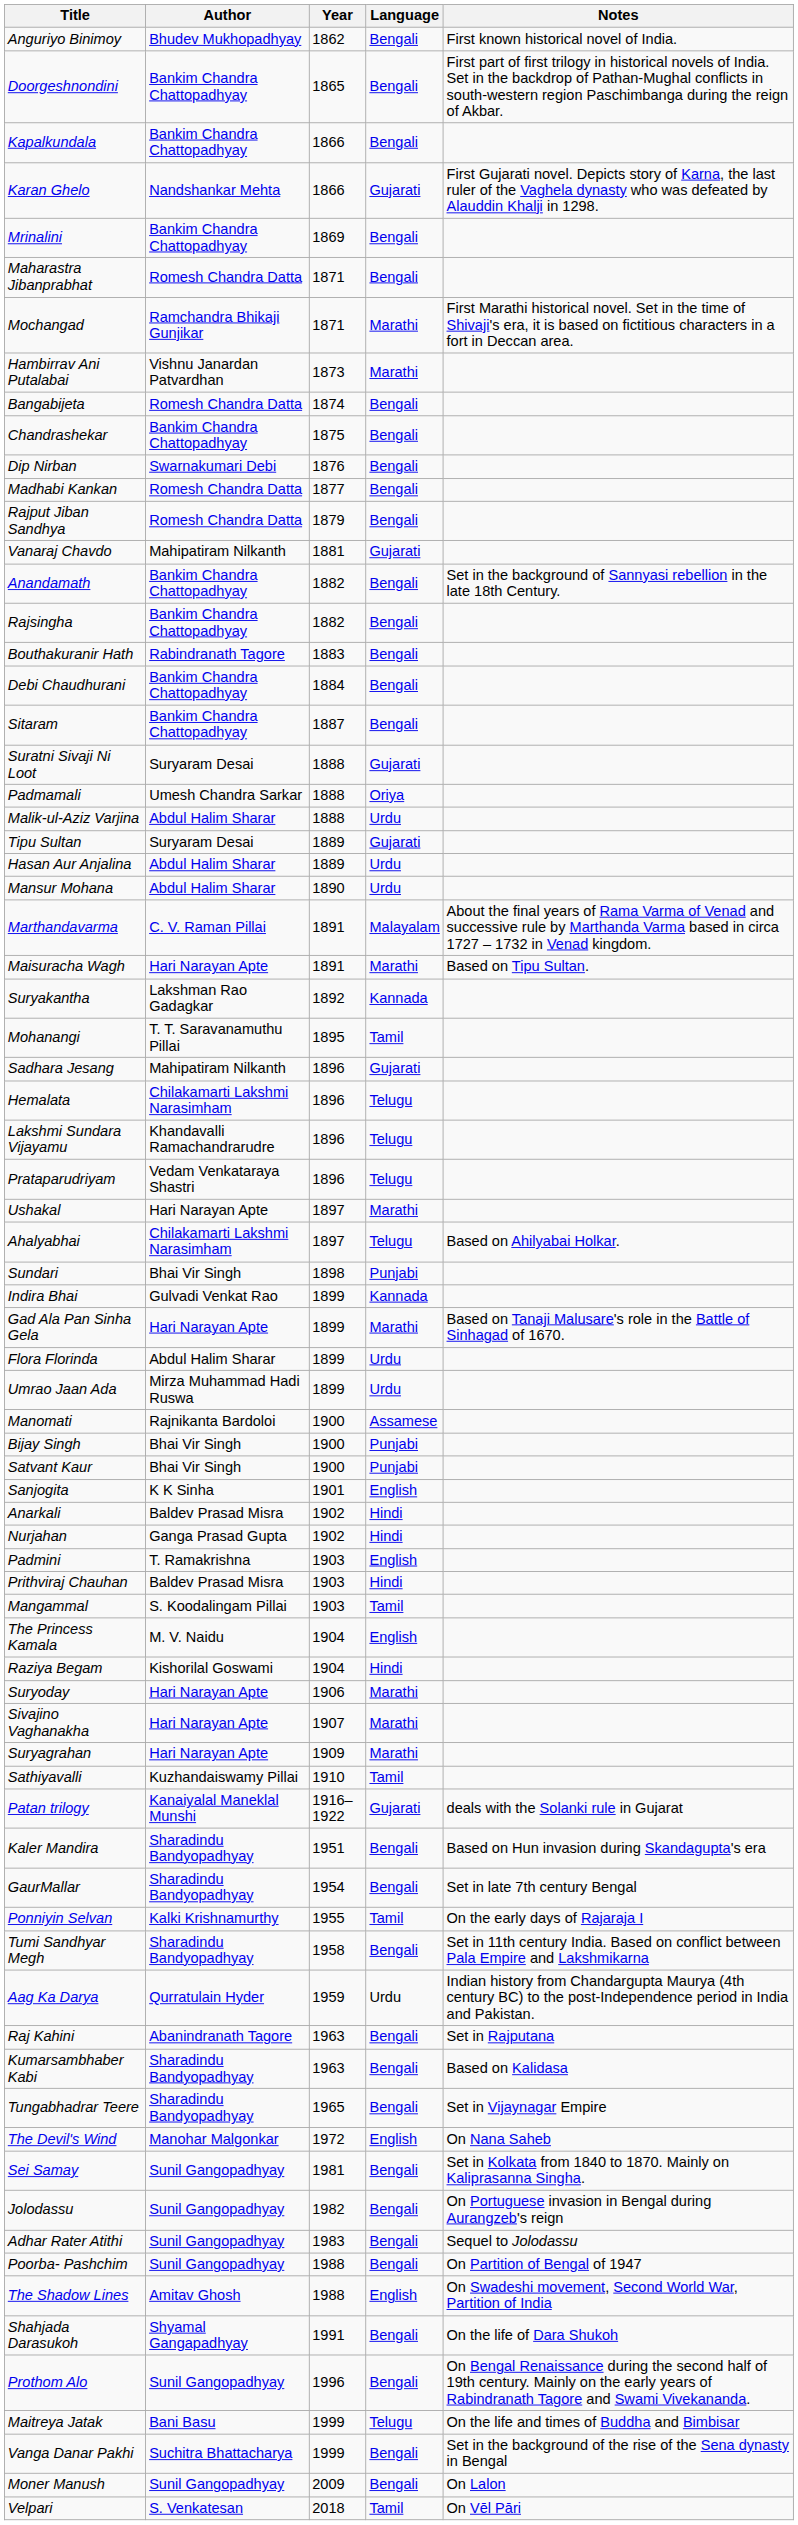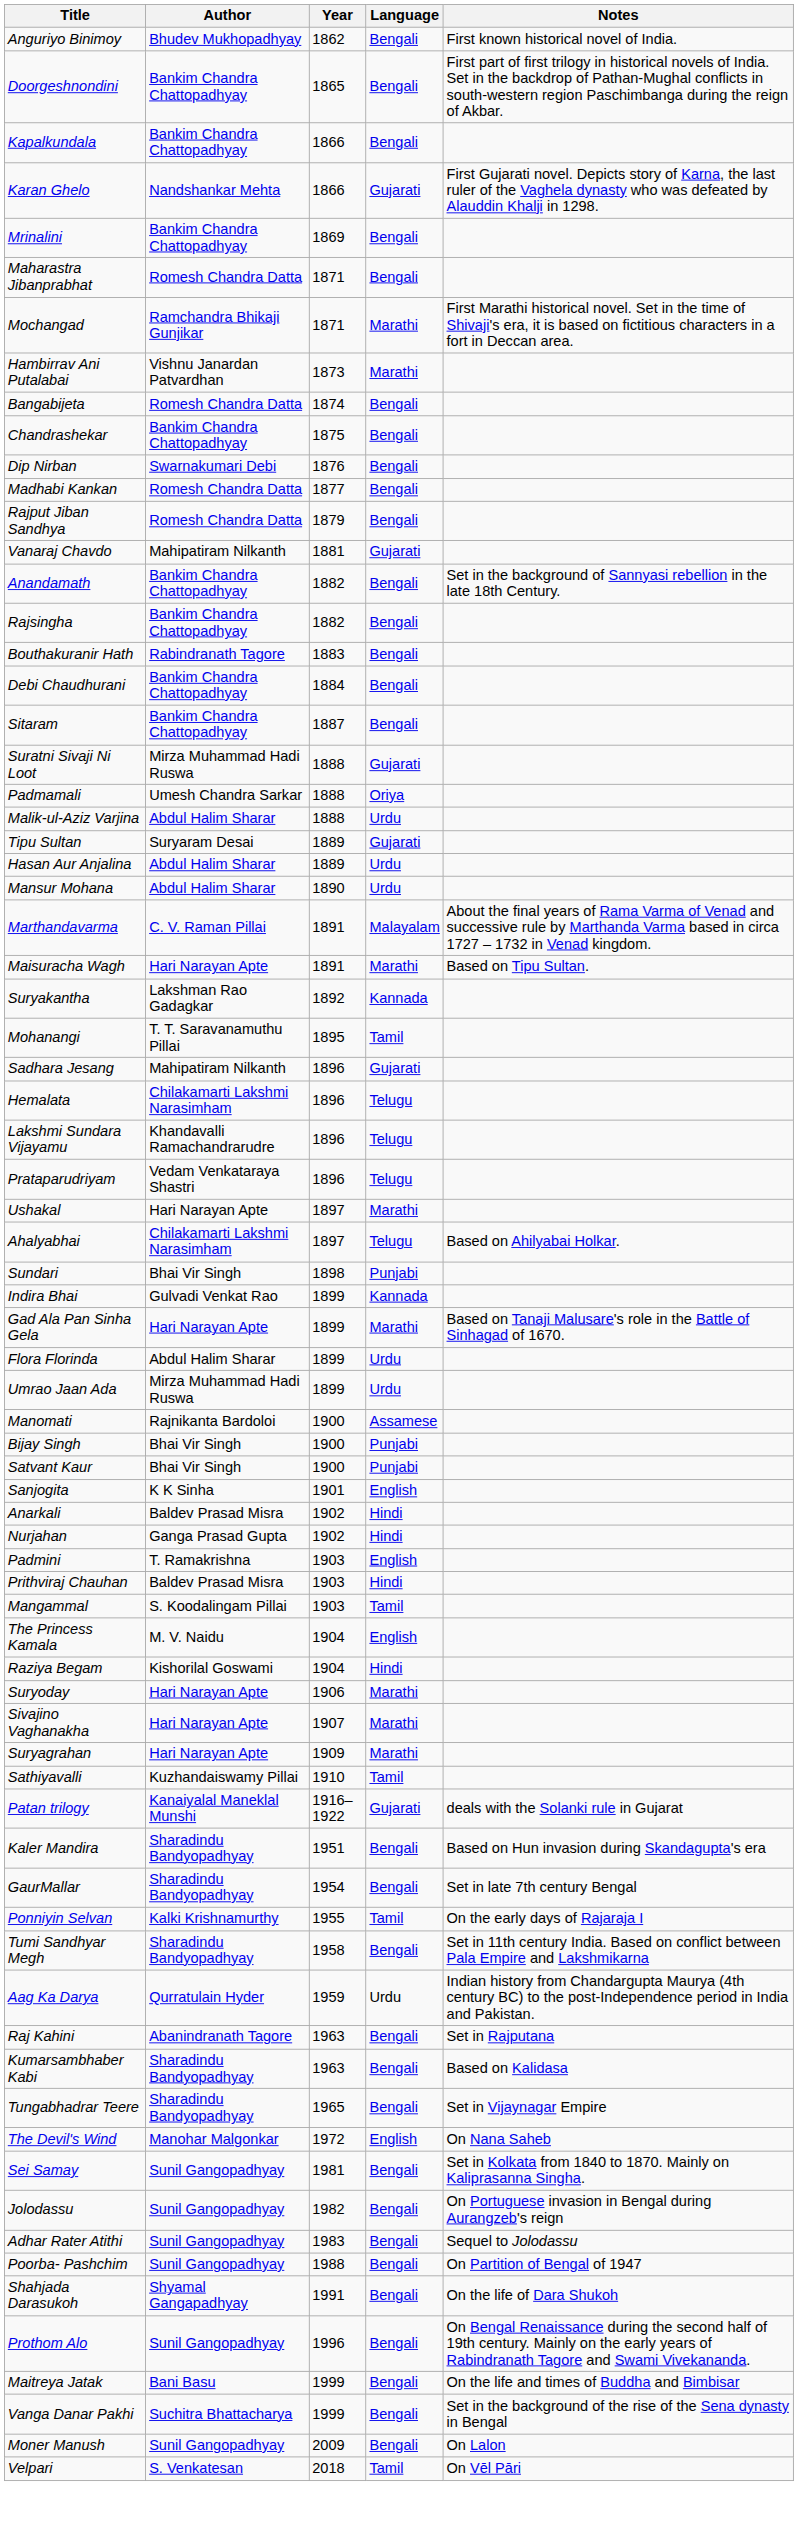 <table class="wikitable sortable">
 <tr>
 <th>Title</th>
 <th>Author</th>
 <th>Year</th>
 <th>Language</th>
 <th class="unsortable">Notes</th>
 </tr>
 <tr>
 <td><em>Anguriyo Binimoy</em></td>
 <td><a href='#'>Bhudev Mukhopadhyay</a></td>
 <td>1862</td>
 <td><a href='#'>Bengali</a></td>
 <td>First known historical novel of India.</td>
 </tr>
 <tr>
 <td><em><a href='#'>Doorgeshnondini</a></em></td>
 <td><a href='#'>Bankim Chandra Chattopadhyay</a></td>
 <td>1865</td>
 <td><a href='#'>Bengali</a></td>
 <td>First part of first trilogy in historical novels of India.<br>Set in the backdrop of Pathan-Mughal conflicts in south-western region Paschimbanga during the reign of Akbar.</td>
 </tr>
 <tr>
 <td><em><a href='#'>Kapalkundala</a></em></td>
 <td><a href='#'>Bankim Chandra Chattopadhyay</a></td>
 <td>1866</td>
 <td><a href='#'>Bengali</a></td>
 <td></td>
 </tr>
 <tr>
 <td><em><a href='#'>Karan Ghelo</a></em></td>
 <td><a href='#'>Nandshankar Mehta</a></td>
 <td>1866</td>
 <td><a href='#'>Gujarati</a></td>
 <td>First Gujarati novel. Depicts story of <a href='#'>Karna</a>, the last ruler of the <a href='#'>Vaghela dynasty</a> who was defeated by <a href='#'>Alauddin Khalji</a> in 1298.</td>
 </tr>
 <tr>
 <td><em><a href='#'>Mrinalini</a></em></td>
 <td><a href='#'>Bankim Chandra Chattopadhyay</a></td>
 <td>1869</td>
 <td><a href='#'>Bengali</a></td>
 <td></td>
 </tr>
 <tr>
 <td><em>Maharastra Jibanprabhat</em></td>
 <td><a href='#'>Romesh Chandra Datta</a></td>
 <td>1871</td>
 <td><a href='#'>Bengali</a></td>
 <td></td>
 </tr>
 <tr>
 <td><em>Mochangad</em></td>
 <td><a href='#'>Ramchandra Bhikaji Gunjikar</a></td>
 <td>1871</td>
 <td><a href='#'>Marathi</a></td>
 <td>First Marathi historical novel. Set in the time of <a href='#'>Shivaji</a>'s era, it is based on fictitious characters in a fort in Deccan area.</td>
 </tr>
 <tr>
 <td><em>Hambirrav Ani Putalabai</em></td>
 <td>Vishnu Janardan Patvardhan</td>
 <td>1873</td>
 <td><a href='#'>Marathi</a></td>
 <td></td>
 </tr>
 <tr>
 <td><em>Bangabijeta</em></td>
 <td><a href='#'>Romesh Chandra Datta</a></td>
 <td>1874</td>
 <td><a href='#'>Bengali</a></td>
 <td></td>
 </tr>
 <tr>
 <td><em>Chandrashekar</em></td>
 <td><a href='#'>Bankim Chandra Chattopadhyay</a></td>
 <td>1875</td>
 <td><a href='#'>Bengali</a></td>
 <td></td>
 </tr>
 <tr>
 <td><em>Dip Nirban</em></td>
 <td><a href='#'>Swarnakumari Debi</a></td>
 <td>1876</td>
 <td><a href='#'>Bengali</a></td>
 <td></td>
 </tr>
 <tr>
 <td><em>Madhabi Kankan</em></td>
 <td><a href='#'>Romesh Chandra Datta</a></td>
 <td>1877</td>
 <td><a href='#'>Bengali</a></td>
 <td></td>
 </tr>
 <tr>
 <td><em>Rajput Jiban Sandhya</em></td>
 <td><a href='#'>Romesh Chandra Datta</a></td>
 <td>1879</td>
 <td><a href='#'>Bengali</a></td>
 <td></td>
 </tr>
 <tr>
 <td><em>Vanaraj Chavdo</em></td>
 <td>Mahipatiram Nilkanth</td>
 <td>1881</td>
 <td><a href='#'>Gujarati</a></td>
 <td></td>
 </tr>
 <tr>
 <td><em><a href='#'>Anandamath</a></em></td>
 <td><a href='#'>Bankim Chandra Chattopadhyay</a></td>
 <td>1882</td>
 <td><a href='#'>Bengali</a></td>
 <td>Set in the background of <a href='#'>Sannyasi rebellion</a> in the late 18th Century.</td>
 </tr>
 <tr>
 <td><em>Rajsingha</em></td>
 <td><a href='#'>Bankim Chandra Chattopadhyay</a></td>
 <td>1882</td>
 <td><a href='#'>Bengali</a></td>
 <td></td>
 </tr>
 <tr>
 <td><em>Bouthakuranir Hath</em></td>
 <td><a href='#'>Rabindranath Tagore</a></td>
 <td>1883</td>
 <td><a href='#'>Bengali</a></td>
 <td></td>
 </tr>
 <tr>
 <td><em>Debi Chaudhurani</em></td>
 <td><a href='#'>Bankim Chandra Chattopadhyay</a></td>
 <td>1884</td>
 <td><a href='#'>Bengali</a></td>
 <td></td>
 </tr>
 <tr>
 <td><em>Sitaram</em></td>
 <td><a href='#'>Bankim Chandra Chattopadhyay</a></td>
 <td>1887</td>
 <td><a href='#'>Bengali</a></td>
 <td></td>
 </tr>
 <tr>
 <td><em>Suratni Sivaji Ni Loot</em></td>
-<td>Suryaram Desai</td>
+<td>Mirza Muhammad Hadi Ruswa</td>
 <td>1888</td>
 <td><a href='#'>Gujarati</a></td>
 <td></td>
 </tr>
 <tr>
 <td><em>Padmamali</em></td>
 <td>Umesh Chandra Sarkar</td>
 <td>1888</td>
 <td><a href='#'>Oriya</a></td>
 <td></td>
 </tr>
 <tr>
 <td><em>Malik-ul-Aziz Varjina</em></td>
 <td><a href='#'>Abdul Halim Sharar</a></td>
 <td>1888</td>
 <td><a href='#'>Urdu</a></td>
 <td></td>
 </tr>
 <tr>
 <td><em>Tipu Sultan</em></td>
 <td>Suryaram Desai</td>
 <td>1889</td>
 <td><a href='#'>Gujarati</a></td>
 <td></td>
 </tr>
 <tr>
 <td><em>Hasan Aur Anjalina</em></td>
 <td><a href='#'>Abdul Halim Sharar</a></td>
 <td>1889</td>
 <td><a href='#'>Urdu</a></td>
 <td></td>
 </tr>
 <tr>
 <td><em>Mansur Mohana</em></td>
 <td><a href='#'>Abdul Halim Sharar</a></td>
 <td>1890</td>
 <td><a href='#'>Urdu</a></td>
 <td></td>
 </tr>
 <tr>
 <td><em><a href='#'>Marthandavarma</a></em></td>
 <td><a href='#'>C. V. Raman Pillai</a></td>
 <td>1891</td>
 <td><a href='#'>Malayalam</a></td>
 <td>About the final years of <a href='#'>Rama Varma of Venad</a> and successive rule by <a href='#'>Marthanda Varma</a> based in circa 1727 – 1732 in <a href='#'>Venad</a> kingdom.</td>
 </tr>
 <tr>
 <td><em>Maisuracha Wagh</em></td>
 <td><a href='#'>Hari Narayan Apte</a></td>
 <td>1891</td>
 <td><a href='#'>Marathi</a></td>
 <td>Based on <a href='#'>Tipu Sultan</a>.</td>
 </tr>
 <tr>
 <td><em>Suryakantha</em></td>
 <td>Lakshman Rao Gadagkar</td>
 <td>1892</td>
 <td><a href='#'>Kannada</a></td>
 <td></td>
 </tr>
 <tr>
 <td><em>Mohanangi</em></td>
 <td>T. T. Saravanamuthu Pillai</td>
 <td>1895</td>
 <td><a href='#'>Tamil</a></td>
 <td></td>
 </tr>
 <tr>
 <td><em>Sadhara Jesang</em></td>
 <td>Mahipatiram Nilkanth</td>
 <td>1896</td>
 <td><a href='#'>Gujarati</a></td>
 <td></td>
 </tr>
 <tr>
 <td><em>Hemalata</em></td>
 <td><a href='#'>Chilakamarti Lakshmi Narasimham</a></td>
 <td>1896</td>
 <td><a href='#'>Telugu</a></td>
 <td></td>
 </tr>
 <tr>
 <td><em>Lakshmi Sundara Vijayamu</em></td>
 <td>Khandavalli Ramachandrarudre</td>
 <td>1896</td>
 <td><a href='#'>Telugu</a></td>
 <td></td>
 </tr>
 <tr>
 <td><em>Prataparudriyam</em></td>
 <td>Vedam Venkataraya Shastri</td>
 <td>1896</td>
 <td><a href='#'>Telugu</a></td>
 <td></td>
 </tr>
 <tr>
 <td><em>Ushakal</em></td>
 <td>Hari Narayan Apte</td>
 <td>1897</td>
 <td><a href='#'>Marathi</a></td>
 <td></td>
 </tr>
 <tr>
 <td><em>Ahalyabhai</em></td>
 <td><a href='#'>Chilakamarti Lakshmi Narasimham</a></td>
 <td>1897</td>
 <td><a href='#'>Telugu</a></td>
 <td>Based on <a href='#'>Ahilyabai Holkar</a>.</td>
 </tr>
 <tr>
 <td><em>Sundari</em></td>
 <td>Bhai Vir Singh</td>
 <td>1898</td>
 <td><a href='#'>Punjabi</a></td>
 <td></td>
 </tr>
 <tr>
 <td><em>Indira Bhai</em></td>
 <td>Gulvadi Venkat Rao</td>
 <td>1899</td>
 <td><a href='#'>Kannada</a></td>
 <td></td>
 </tr>
 <tr>
 <td><em>Gad Ala Pan Sinha Gela</em></td>
 <td><a href='#'>Hari Narayan Apte</a></td>
 <td>1899</td>
 <td><a href='#'>Marathi</a></td>
 <td>Based on <a href='#'>Tanaji Malusare</a>'s role in the <a href='#'>Battle of Sinhagad</a> of 1670.</td>
 </tr>
 <tr>
 <td><em>Flora Florinda</em></td>
 <td>Abdul Halim Sharar</td>
 <td>1899</td>
 <td><a href='#'>Urdu</a></td>
 <td></td>
 </tr>
 <tr>
 <td><em>Umrao Jaan Ada</em></td>
 <td>Mirza Muhammad Hadi Ruswa</td>
 <td>1899</td>
 <td><a href='#'>Urdu</a></td>
 <td></td>
 </tr>
 <tr>
 <td><em>Manomati</em></td>
 <td>Rajnikanta Bardoloi</td>
 <td>1900</td>
 <td><a href='#'>Assamese</a></td>
 <td></td>
 </tr>
 <tr>
 <td><em>Bijay Singh</em></td>
 <td>Bhai Vir Singh</td>
 <td>1900</td>
 <td><a href='#'>Punjabi</a></td>
 <td></td>
 </tr>
 <tr>
 <td><em>Satvant Kaur</em></td>
 <td>Bhai Vir Singh</td>
 <td>1900</td>
 <td><a href='#'>Punjabi</a></td>
 <td></td>
 </tr>
 <tr>
 <td><em>Sanjogita</em></td>
 <td>K K Sinha</td>
 <td>1901</td>
 <td><a href='#'>English</a></td>
 <td></td>
 </tr>
 <tr>
 <td><em>Anarkali</em></td>
 <td>Baldev Prasad Misra</td>
 <td>1902</td>
 <td><a href='#'>Hindi</a></td>
 <td></td>
 </tr>
 <tr>
 <td><em>Nurjahan</em></td>
 <td>Ganga Prasad Gupta</td>
 <td>1902</td>
 <td><a href='#'>Hindi</a></td>
 <td></td>
 </tr>
 <tr>
 <td><em>Padmini</em></td>
 <td>T. Ramakrishna</td>
 <td>1903</td>
 <td><a href='#'>English</a></td>
 <td></td>
 </tr>
 <tr>
 <td><em>Prithviraj Chauhan</em></td>
 <td>Baldev Prasad Misra</td>
 <td>1903</td>
 <td><a href='#'>Hindi</a></td>
 <td></td>
 </tr>
 <tr>
 <td><em>Mangammal</em></td>
 <td>S. Koodalingam Pillai</td>
 <td>1903</td>
 <td><a href='#'>Tamil</a></td>
 <td></td>
 </tr>
 <tr>
 <td><em>The Princess Kamala</em></td>
 <td>M. V. Naidu</td>
 <td>1904</td>
 <td><a href='#'>English</a></td>
 <td></td>
 </tr>
 <tr>
 <td><em>Raziya Begam</em></td>
 <td>Kishorilal Goswami</td>
 <td>1904</td>
 <td><a href='#'>Hindi</a></td>
 <td></td>
 </tr>
 <tr>
 <td><em>Suryoday</em></td>
 <td><a href='#'>Hari Narayan Apte</a></td>
 <td>1906</td>
 <td><a href='#'>Marathi</a></td>
 <td></td>
 </tr>
 <tr>
 <td><em>Sivajino Vaghanakha</em></td>
 <td><a href='#'>Hari Narayan Apte</a></td>
 <td>1907</td>
 <td><a href='#'>Marathi</a></td>
 <td></td>
 </tr>
 <tr>
 <td><em>Suryagrahan</em></td>
 <td><a href='#'>Hari Narayan Apte</a></td>
 <td>1909</td>
 <td><a href='#'>Marathi</a></td>
 <td></td>
 </tr>
 <tr>
 <td><em>Sathiyavalli</em></td>
 <td>Kuzhandaiswamy Pillai</td>
 <td>1910</td>
 <td><a href='#'>Tamil</a></td>
 <td></td>
 </tr>
 <tr>
 <td><em><a href='#'>Patan trilogy</a></em></td>
 <td><a href='#'>Kanaiyalal Maneklal Munshi</a></td>
 <td>1916–1922</td>
 <td><a href='#'>Gujarati</a></td>
 <td>deals with the <a href='#'>Solanki rule</a> in Gujarat</td>
 </tr>
 <tr>
 <td><em>Kaler Mandira</em></td>
 <td><a href='#'>Sharadindu Bandyopadhyay</a></td>
 <td>1951</td>
 <td><a href='#'>Bengali</a></td>
 <td>Based on Hun invasion during <a href='#'>Skandagupta</a>'s era</td>
 </tr>
 <tr>
 <td><em>GaurMallar</em></td>
 <td><a href='#'>Sharadindu Bandyopadhyay</a></td>
 <td>1954</td>
 <td><a href='#'>Bengali</a></td>
 <td>Set in late 7th century Bengal</td>
 </tr>
 <tr>
 <td><em><a href='#'>Ponniyin Selvan</a></em></td>
 <td><a href='#'>Kalki Krishnamurthy</a></td>
 <td>1955</td>
 <td><a href='#'>Tamil</a></td>
 <td>On the early days of <a href='#'>Rajaraja I</a></td>
 </tr>
 <tr>
 <td><em>Tumi Sandhyar Megh</em></td>
 <td><a href='#'>Sharadindu Bandyopadhyay</a></td>
 <td>1958</td>
 <td><a href='#'>Bengali</a></td>
 <td>Set in 11th century India. Based on conflict between <a href='#'>Pala Empire</a> and <a href='#'>Lakshmikarna</a></td>
 </tr>
 <tr>
 <td><em><a href='#'>Aag Ka Darya</a></em></td>
 <td><a href='#'>Qurratulain Hyder</a></td>
 <td>1959</td>
 <td>Urdu</td>
 <td>Indian history from Chandargupta Maurya (4th century BC) to the post-Independence period in India and Pakistan.</td>
 </tr>
 <tr>
 <td><em>Raj Kahini</em></td>
 <td><a href='#'>Abanindranath Tagore</a></td>
 <td>1963</td>
 <td><a href='#'>Bengali</a></td>
 <td>Set in <a href='#'>Rajputana</a></td>
 </tr>
 <tr>
 <td><em>Kumarsambhaber Kabi</em></td>
 <td><a href='#'>Sharadindu Bandyopadhyay</a></td>
 <td>1963</td>
 <td><a href='#'>Bengali</a></td>
 <td>Based on <a href='#'>Kalidasa</a></td>
 </tr>
 <tr>
 <td><em>Tungabhadrar Teere</em></td>
 <td><a href='#'>Sharadindu Bandyopadhyay</a></td>
 <td>1965</td>
 <td><a href='#'>Bengali</a></td>
 <td>Set in <a href='#'>Vijaynagar</a> Empire</td>
 </tr>
 <tr>
 <td><em><a href='#'>The Devil's Wind</a></em></td>
 <td><a href='#'>Manohar Malgonkar</a></td>
 <td>1972</td>
 <td><a href='#'>English</a></td>
 <td>On <a href='#'>Nana Saheb</a></td>
 </tr>
 <tr>
 <td><em><a href='#'>Sei Samay</a></em></td>
 <td><a href='#'>Sunil Gangopadhyay</a></td>
 <td>1981</td>
 <td><a href='#'>Bengali</a></td>
 <td>Set in <a href='#'>Kolkata</a> from 1840 to 1870. Mainly on <a href='#'>Kaliprasanna Singha</a>.</td>
 </tr>
 <tr>
 <td><em>Jolodassu</em></td>
 <td><a href='#'>Sunil Gangopadhyay</a></td>
 <td>1982</td>
 <td><a href='#'>Bengali</a></td>
 <td>On <a href='#'>Portuguese</a> invasion in Bengal during <a href='#'>Aurangzeb</a>'s reign</td>
 </tr>
 <tr>
 <td><em>Adhar Rater Atithi</em></td>
 <td><a href='#'>Sunil Gangopadhyay</a></td>
 <td>1983</td>
 <td><a href='#'>Bengali</a></td>
 <td>Sequel to <em>Jolodassu</em></td>
 </tr>
 <tr>
 <td><em>Poorba- Pashchim</em></td>
 <td><a href='#'>Sunil Gangopadhyay</a></td>
 <td>1988</td>
 <td><a href='#'>Bengali</a></td>
 <td>On <a href='#'> Partition of Bengal</a> of 1947</td>
 </tr>
 <tr>
-<td><em><a href='#'>The Shadow Lines</a></em></td>
-<td><a href='#'>Amitav Ghosh</a></td>
-<td>1988</td>
-<td><a href='#'>English</a></td>
-<td>On <a href='#'>Swadeshi movement</a>, <a href='#'>Second World War</a>, <a href='#'>Partition of India</a></td>
-</tr>
-<tr>
 <td><em>Shahjada Darasukoh</em></td>
 <td><a href='#'>Shyamal Gangapadhyay</a></td>
 <td>1991</td>
 <td><a href='#'>Bengali</a></td>
 <td>On the life of <a href='#'>Dara Shukoh</a></td>
 </tr>
 <tr>
 <td><em><a href='#'> Prothom Alo</a></em></td>
 <td><a href='#'>Sunil Gangopadhyay</a></td>
 <td>1996</td>
 <td><a href='#'>Bengali</a></td>
 <td>On <a href='#'>Bengal Renaissance</a> during the second half of 19th century. Mainly on the early years of <a href='#'>Rabindranath Tagore</a> and <a href='#'>Swami Vivekananda</a>.</td>
 </tr>
 <tr>
 <td><em>Maitreya Jatak</em></td>
 <td><a href='#'>Bani Basu</a></td>
 <td>1999</td>
-<td><a href='#'>Telugu</a></td>
+<td><a href='#'>Bengali</a></td>
 <td>On the life and times of <a href='#'>Buddha</a> and <a href='#'>Bimbisar</a></td>
 </tr>
 <tr>
 <td><em>Vanga Danar Pakhi</em></td>
 <td><a href='#'>Suchitra Bhattacharya</a></td>
 <td>1999</td>
 <td><a href='#'>Bengali</a></td>
 <td>Set in the background of the rise of the <a href='#'>Sena dynasty</a> in Bengal</td>
 </tr>
 <tr>
 <td><em>Moner Manush</em></td>
 <td><a href='#'>Sunil Gangopadhyay</a></td>
 <td>2009</td>
 <td><a href='#'>Bengali</a></td>
 <td>On <a href='#'>Lalon</a></td>
 </tr>
 <tr>
 <td><em>Velpari</em></td>
 <td><a href='#'>S. Venkatesan</a></td>
 <td>2018</td>
 <td><a href='#'>Tamil</a></td>
 <td>On <a href='#'>Vēl Pāri</a></td>
 </tr>
 </table>
